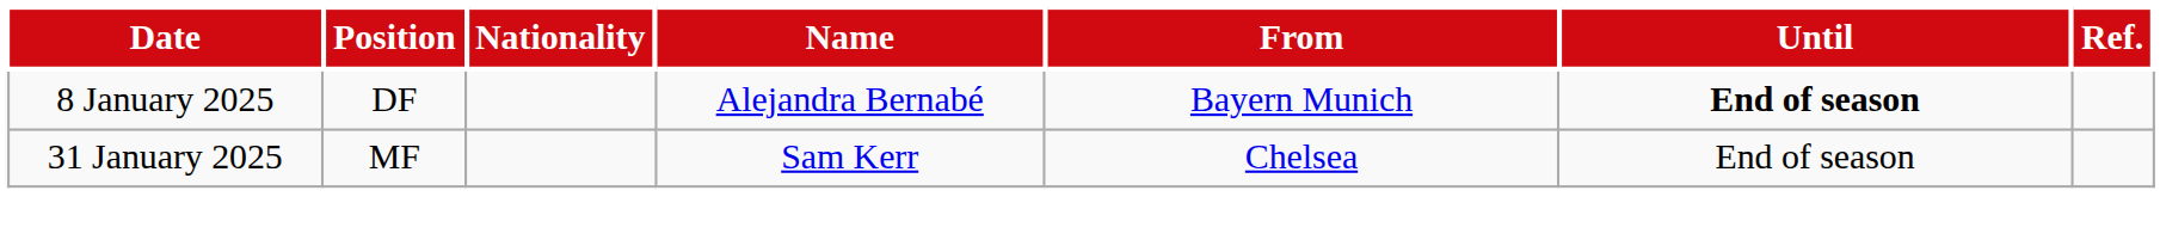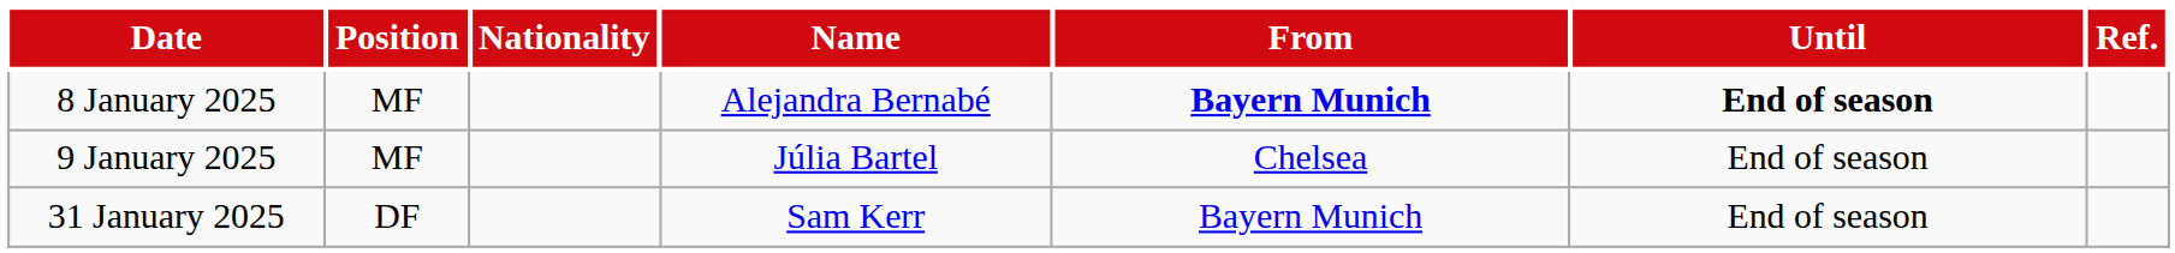 <table class="wikitable" style="text-align:center; font-size:90%; ">
 <tr>
 <th style="background:#D10A11;color:white;border:2px solid #ffffff; width:120px;">Date</th>
 <th style="background:#D10A11;color:white;border:2px solid #ffffff; width:50px;">Position</th>
 <th style="background:#D10A11;color:white;border:2px solid #ffffff; width:50px;">Nationality</th>
 <th style="background:#D10A11;color:white;border:2px solid #ffffff; width:150px;">Name</th>
 <th style="background:#D10A11;color:white;border:2px solid #ffffff; width:200px;">From</th>
 <th style="background:#D10A11;color:white;border:2px solid #ffffff; width:200px;">Until</th>
 <th style="background:#D10A11;color:white;border:2px solid #ffffff; width:25px;">Ref.</th>
 </tr>
 <tr>
 <td>8 January 2025</td>
-<td>DF</td>
+<td>MF</td>
 <td></td>
 <td><a href='#'>Alejandra Bernabé</a></td>
-<td> <a href='#'>Bayern Munich</a></td>
+<td><strong> <a href='#'>Bayern Munich</a></strong></td>
 <td><strong>End of season</strong></td>
 <td></td>
 </tr>
 <tr>
-<td>31 January 2025</td>
+<td>9 January 2025</td>
 <td>MF</td>
 <td></td>
-<td><a href='#'>Sam Kerr</a></td>
+<td><a href='#'>Júlia Bartel</a></td>
 <td> <a href='#'>Chelsea</a></td>
 <td>End of season</td>
 <td></td>
 </tr>
+<tr>
+<td>31 January 2025</td>
+<td>DF</td>
+<td></td>
+<td><a href='#'>Sam Kerr</a></td>
+<td> <a href='#'>Bayern Munich</a></td>
+<td>End of season</td>
+<td></td>
+</tr>
 </table>
